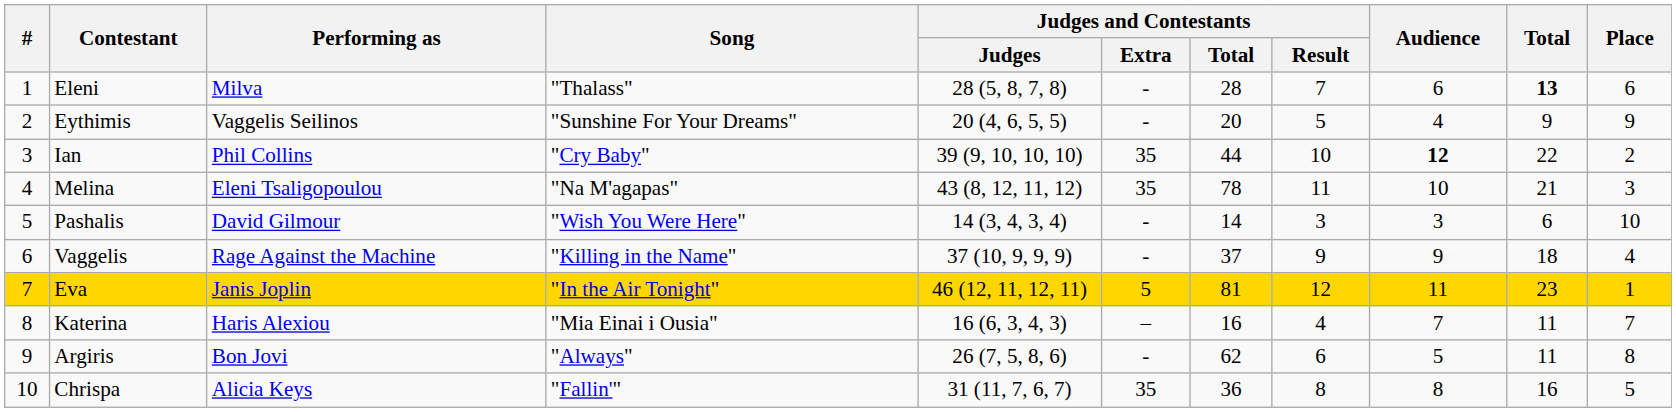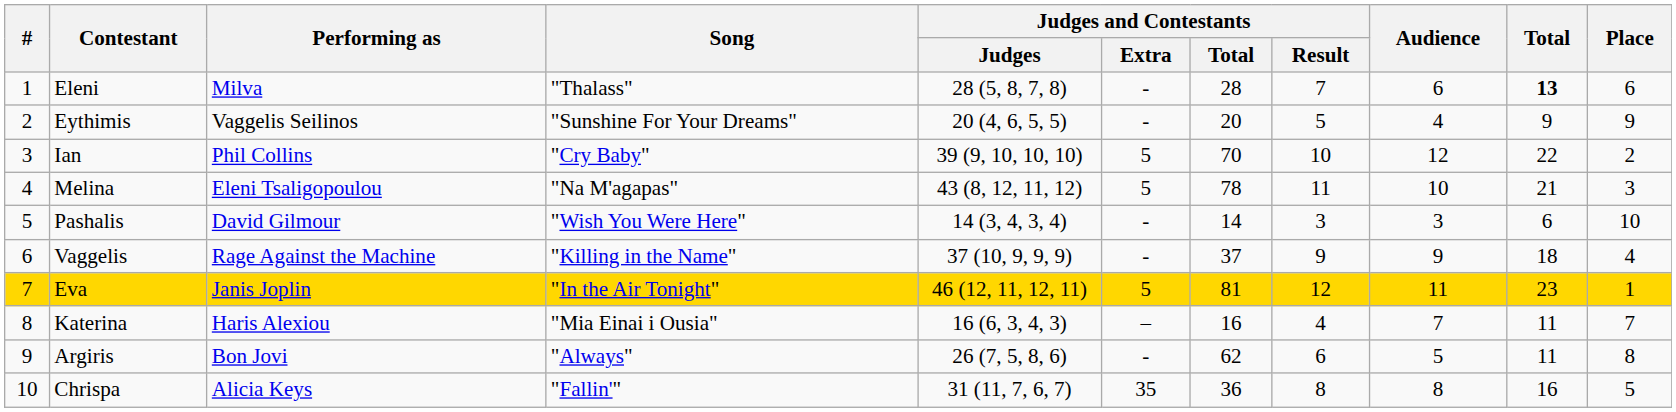 <table class="sortable wikitable" style="text-align:center;" width="100%">
 <tr>
 <th rowspan="2">#</th>
 <th rowspan="2">Contestant</th>
 <th rowspan="2">Performing as</th>
 <th rowspan="2">Song</th>
 <th colspan="4">Judges and Contestants</th>
 <th rowspan="2">Audience</th>
 <th rowspan="2">Total</th>
 <th rowspan="2">Place</th>
 </tr>
 <tr>
 <th width="11%">Judges</th>
 <th>Extra</th>
 <th>Total</th>
 <th>Result</th>
 </tr>
 <tr>
 <td>1</td>
 <td align="left">Eleni</td>
 <td align="left"><a href='#'>Milva</a></td>
 <td align="left">"Thalass"</td>
 <td>28 (5, 8, 7, 8)</td>
 <td>-</td>
 <td>28</td>
 <td>7</td>
 <td>6</td>
 <td><strong>13</strong></td>
 <td>6</td>
 </tr>
 <tr>
 <td>2</td>
 <td align="left">Eythimis</td>
 <td align="left">Vaggelis Seilinos</td>
 <td align="left">"Sunshine For Your Dreams"</td>
 <td>20 (4, 6, 5, 5)</td>
 <td>-</td>
 <td>20</td>
 <td>5</td>
 <td>4</td>
 <td>9</td>
 <td>9</td>
 </tr>
 <tr>
 <td>3</td>
 <td align="left">Ian</td>
 <td align="left"><a href='#'>Phil Collins</a></td>
 <td align="left">"<a href='#'>Cry Baby</a>"</td>
 <td>39 (9, 10, 10, 10)</td>
-<td>35</td>
-<td>44</td>
+<td>5</td>
+<td>70</td>
 <td>10</td>
-<td><strong>12</strong></td>
+<td>12</td>
 <td>22</td>
 <td>2</td>
 </tr>
 <tr>
 <td>4</td>
 <td align="left">Melina</td>
 <td align="left"><a href='#'>Eleni Tsaligopoulou</a></td>
 <td align="left">"Na M'agapas"</td>
 <td>43 (8, 12, 11, 12)</td>
-<td>35</td>
+<td>5</td>
 <td>78</td>
 <td>11</td>
 <td>10</td>
 <td>21</td>
 <td>3</td>
 </tr>
 <tr>
 <td>5</td>
 <td align="left">Pashalis</td>
 <td align="left"><a href='#'>David Gilmour</a></td>
 <td align="left">"<a href='#'>Wish You Were Here</a>"</td>
 <td>14 (3, 4, 3, 4)</td>
 <td>-</td>
 <td>14</td>
 <td>3</td>
 <td>3</td>
 <td>6</td>
 <td>10</td>
 </tr>
 <tr>
 <td>6</td>
 <td align="left">Vaggelis</td>
 <td align="left"><a href='#'>Rage Against the Machine</a></td>
 <td align="left">"<a href='#'>Killing in the Name</a>"</td>
 <td>37 (10, 9, 9, 9)</td>
 <td>-</td>
 <td>37</td>
 <td>9</td>
 <td>9</td>
 <td>18</td>
 <td>4</td>
 </tr>
 <tr bgcolor="gold">
 <td>7</td>
 <td align="left">Eva</td>
 <td align="left"><a href='#'>Janis Joplin</a></td>
 <td align="left">"<a href='#'>In the Air Tonight</a>"</td>
 <td>46 (12, 11, 12, 11)</td>
 <td>5</td>
 <td>81</td>
 <td>12</td>
 <td>11</td>
 <td>23</td>
 <td>1</td>
 </tr>
 <tr>
 <td>8</td>
 <td align="left">Katerina</td>
 <td align="left"><a href='#'>Haris Alexiou</a></td>
 <td align="left">"Mia Einai i Ousia"</td>
 <td>16 (6, 3, 4, 3)</td>
 <td>–</td>
 <td>16</td>
 <td>4</td>
 <td>7</td>
 <td>11</td>
 <td>7</td>
 </tr>
 <tr>
 <td>9</td>
 <td align="left">Argiris</td>
 <td align="left"><a href='#'>Bon Jovi</a></td>
 <td align="left">"<a href='#'>Always</a>"</td>
 <td>26 (7, 5, 8, 6)</td>
 <td>-</td>
 <td>62</td>
 <td>6</td>
 <td>5</td>
 <td>11</td>
 <td>8</td>
 </tr>
 <tr>
 <td>10</td>
 <td align="left">Chrispa</td>
 <td align="left"><a href='#'>Alicia Keys</a></td>
 <td align="left">"<a href='#'>Fallin'</a>"</td>
 <td>31 (11, 7, 6, 7)</td>
 <td>35</td>
 <td>36</td>
 <td>8</td>
 <td>8</td>
 <td>16</td>
 <td>5</td>
 </tr>
 </table>
